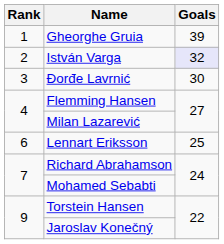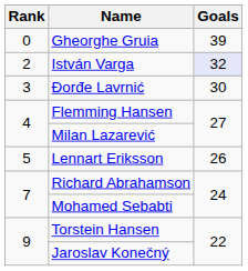 <table class="wikitable sortable" style="text-align: center;">
 <tr>
 <th>Rank</th>
 <th>Name</th>
 <th>Goals</th>
 </tr>
 <tr>
-<td>1</td>
+<td>0</td>
 <td align=left> <a href='#'>Gheorghe Gruia</a></td>
 <td>39</td>
 </tr>
 <tr>
 <td>2</td>
 <td align=left> <a href='#'>István Varga</a></td>
 <td style="background: lavender;">32</td>
 </tr>
 <tr>
 <td>3</td>
 <td align=left> <a href='#'>Đorđe Lavrnić</a></td>
 <td>30</td>
 </tr>
 <tr>
 <td rowspan=2>4</td>
 <td align=left> <a href='#'>Flemming Hansen</a></td>
 <td rowspan=2>27</td>
 </tr>
 <tr>
 <td align=left> <a href='#'>Milan Lazarević</a></td>
 </tr>
 <tr>
-<td>6</td>
+<td>5</td>
 <td align=left> <a href='#'>Lennart Eriksson</a></td>
-<td>25</td>
+<td>26</td>
 </tr>
 <tr>
 <td rowspan=2>7</td>
 <td align=left> <a href='#'>Richard Abrahamson</a></td>
 <td rowspan=2>24</td>
 </tr>
 <tr>
 <td align=left> <a href='#'>Mohamed Sebabti</a></td>
 </tr>
 <tr>
 <td rowspan=2>9</td>
 <td align=left> <a href='#'>Torstein Hansen</a></td>
 <td rowspan=2>22</td>
 </tr>
 <tr>
 <td align=left> <a href='#'>Jaroslav Konečný</a></td>
 </tr>
 </table>
